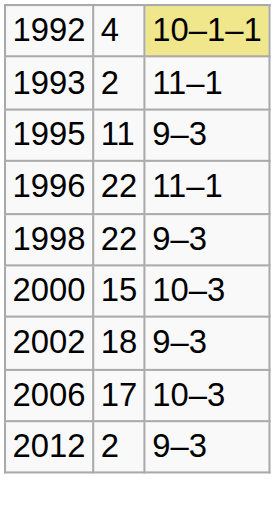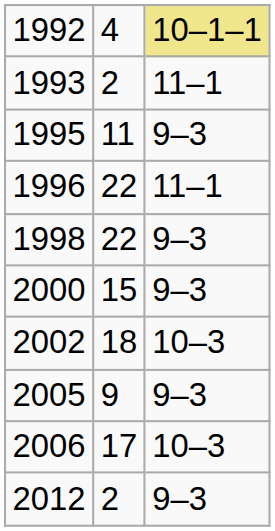 <table class="wikitable">
 <tr>
 </tr>
 <tr>
 <td>1992</td>
 <td>4</td>
 <td style="background: khaki;">10–1–1</td>
 </tr>
 <tr>
 <td>1993</td>
 <td>2</td>
 <td>11–1</td>
 </tr>
 <tr>
 <td>1995</td>
 <td>11</td>
 <td>9–3</td>
 </tr>
 <tr>
 <td>1996</td>
 <td>22</td>
 <td>11–1</td>
 </tr>
 <tr>
 <td>1998</td>
 <td>22</td>
 <td>9–3</td>
 </tr>
 <tr>
 <td>2000</td>
 <td>15</td>
-<td>10–3</td>
+<td>9–3</td>
 </tr>
 <tr>
 <td>2002</td>
 <td>18</td>
+<td>10–3</td>
+</tr>
+<tr>
+<td>2005</td>
+<td>9</td>
 <td>9–3</td>
 </tr>
 <tr>
 <td>2006</td>
 <td>17</td>
 <td>10–3</td>
 </tr>
 <tr>
 <td>2012</td>
 <td>2</td>
 <td>9–3</td>
 </tr>
 </table>
